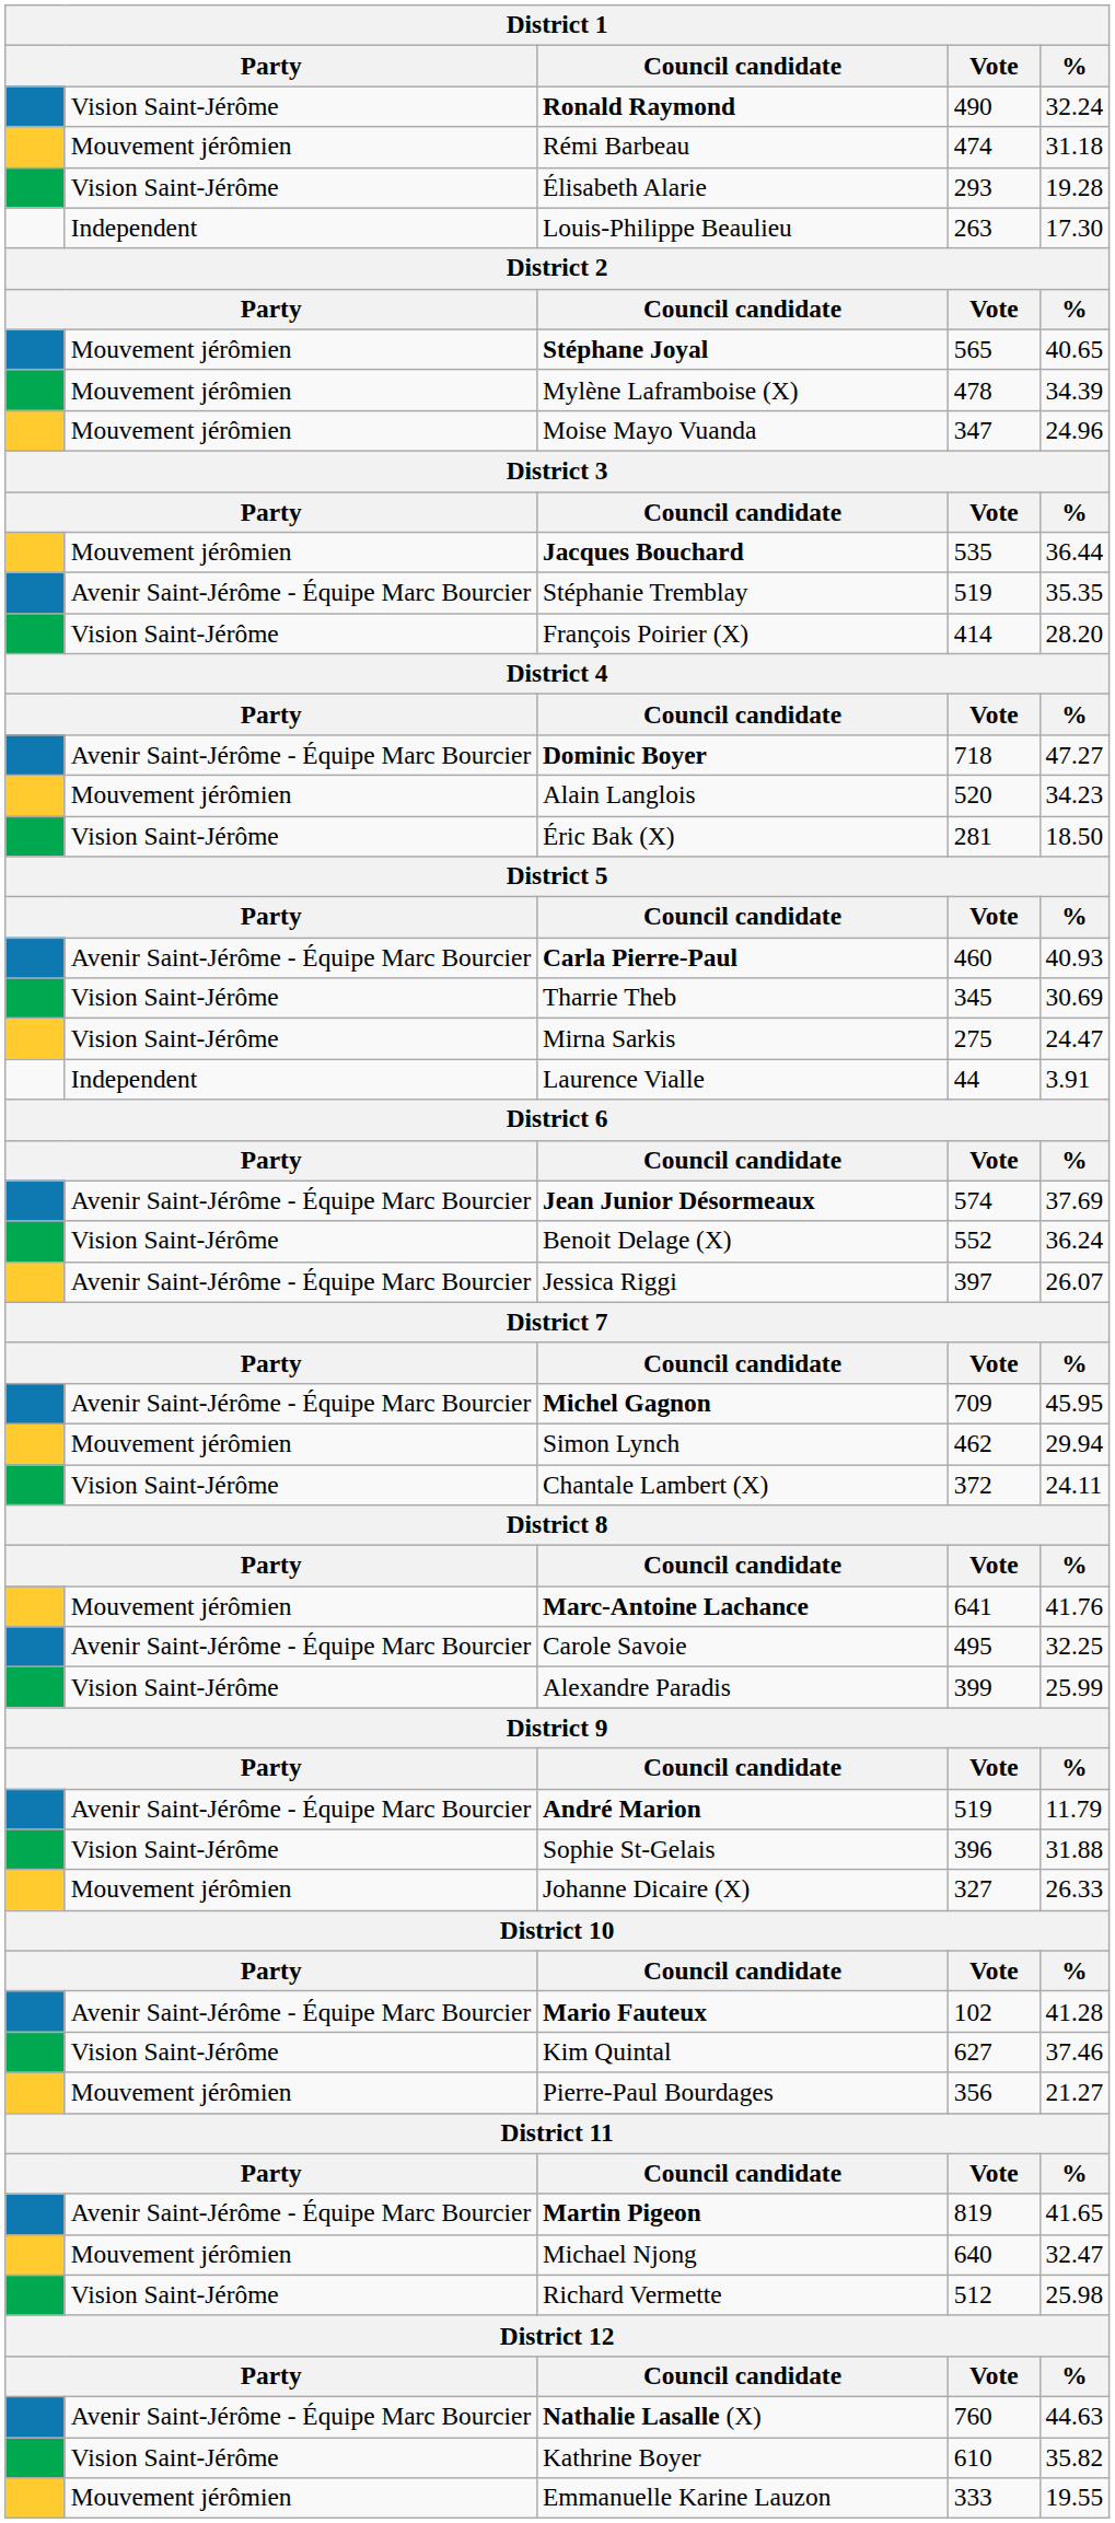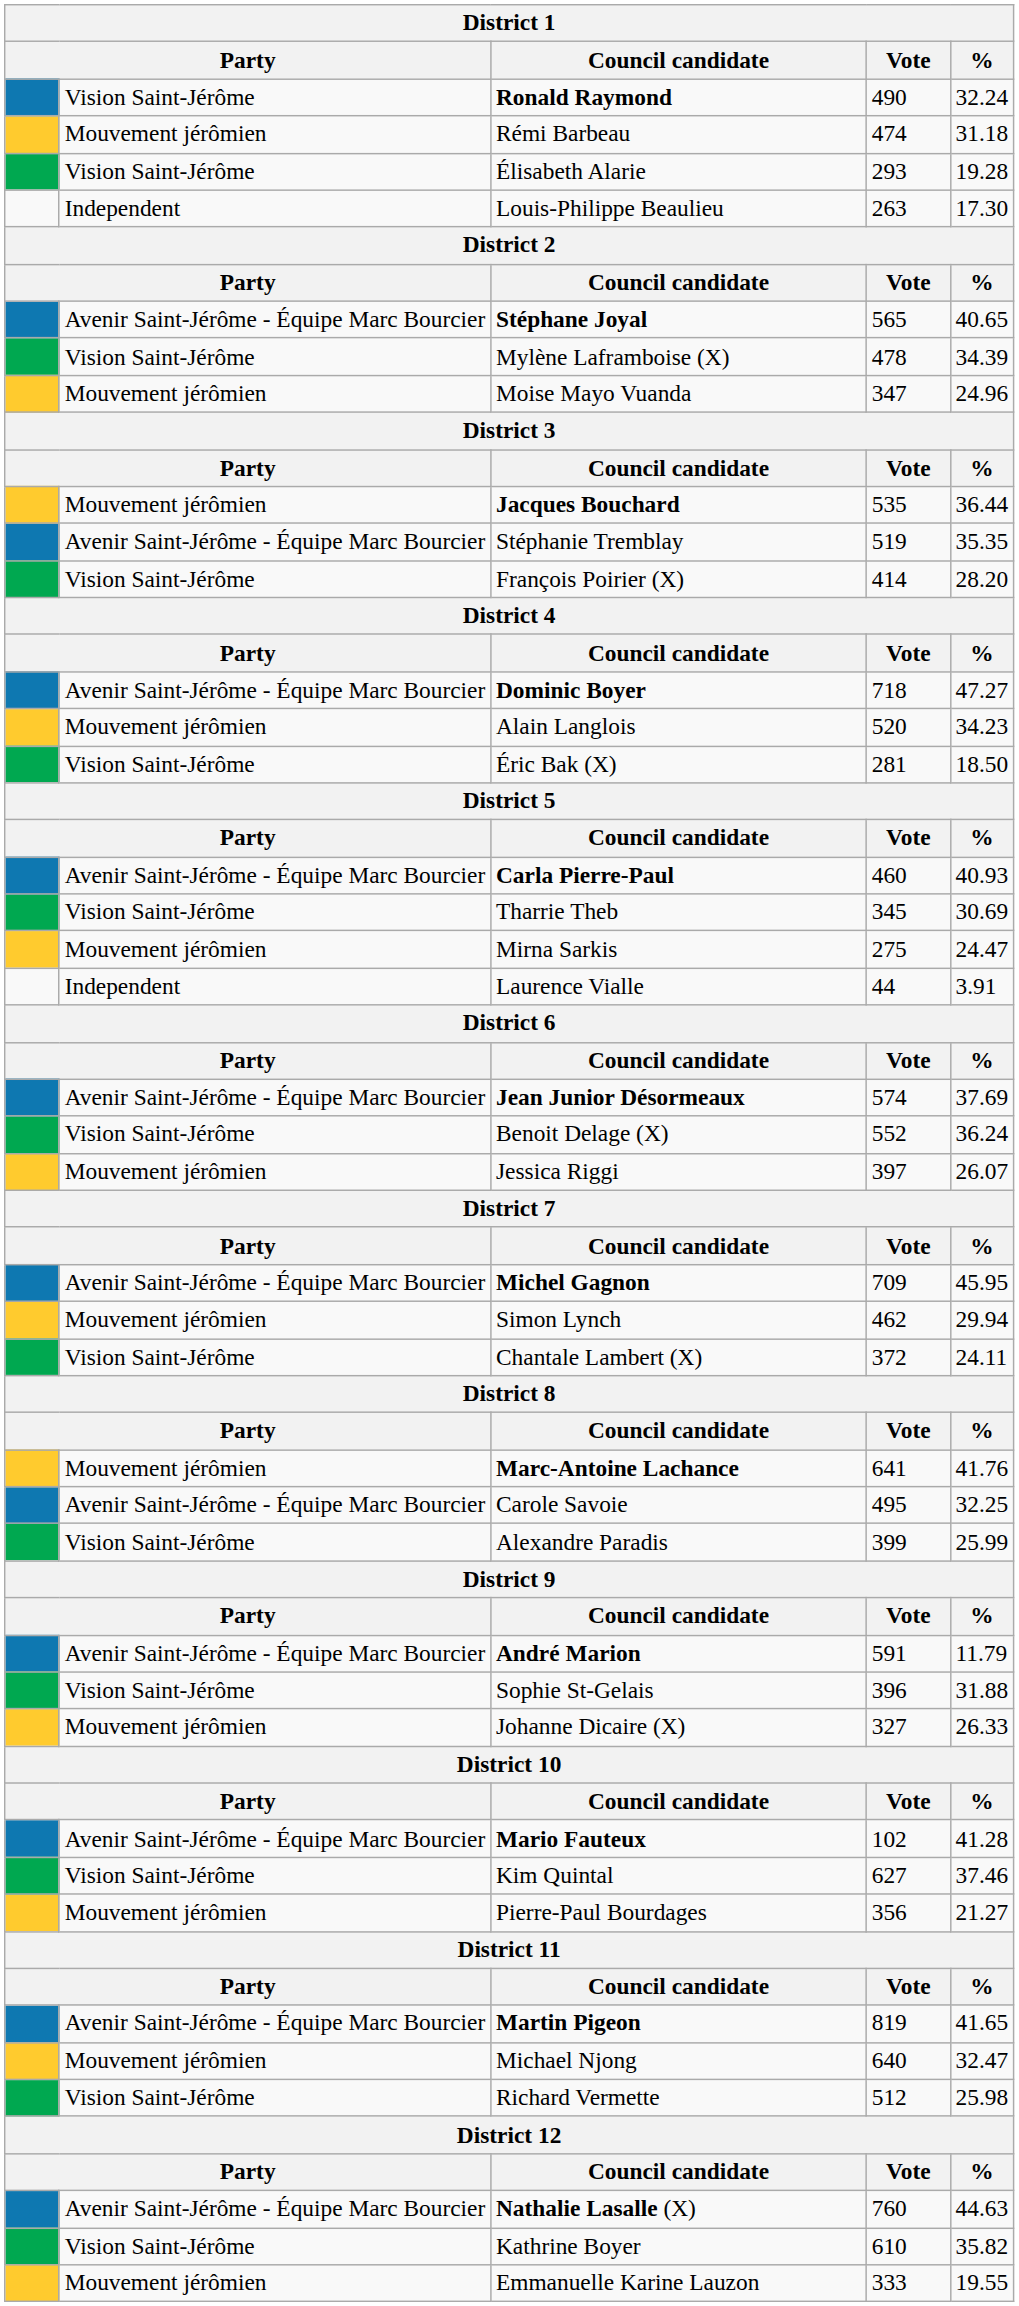 <table class="wikitable">
 <tr>
 <th colspan="5">District 1</th>
 </tr>
 <tr>
 <th bgcolor="#DDDDFF" width="230px" colspan="2">Party</th>
 <th bgcolor="#DDDDFF" width="250px">Council candidate</th>
 <th bgcolor="#DDDDFF" width="50px">Vote</th>
 <th bgcolor="#DDDDFF" width="30px">%</th>
 </tr>
 <tr>
 <td bgcolor=#0e78b1 width="30px"> </td>
 <td>Vision Saint-Jérôme</td>
 <td><strong>Ronald Raymond</strong></td>
 <td>490</td>
 <td>32.24</td>
 </tr>
 <tr>
 <td bgcolor=#ffcb2e width="30px"> </td>
 <td>Mouvement jérômien</td>
 <td>Rémi Barbeau</td>
 <td>474</td>
 <td>31.18</td>
 </tr>
 <tr>
 <td bgcolor=#00A850 width="30px"> </td>
 <td>Vision Saint-Jérôme</td>
 <td>Élisabeth Alarie</td>
 <td>293</td>
 <td>19.28</td>
 </tr>
 <tr>
 <td> </td>
 <td>Independent</td>
 <td>Louis-Philippe Beaulieu</td>
 <td>263</td>
 <td>17.30</td>
 </tr>
 <tr>
 <th colspan="5">District 2</th>
 </tr>
 <tr>
 <th bgcolor="#DDDDFF" width="230px" colspan="2">Party</th>
 <th bgcolor="#DDDDFF" width="250px">Council candidate</th>
 <th bgcolor="#DDDDFF" width="50px">Vote</th>
 <th bgcolor="#DDDDFF" width="30px">%</th>
 </tr>
 <tr>
 <td bgcolor=#0e78b1 width="30px"> </td>
-<td>Mouvement jérômien</td>
+<td>Avenir Saint-Jérôme - Équipe Marc Bourcier</td>
 <td><strong>Stéphane Joyal</strong></td>
 <td>565</td>
 <td>40.65</td>
 </tr>
 <tr>
 <td bgcolor=#00A850 width="30px"> </td>
-<td>Mouvement jérômien</td>
+<td>Vision Saint-Jérôme</td>
 <td>Mylène Laframboise (X)</td>
 <td>478</td>
 <td>34.39</td>
 </tr>
 <tr>
 <td bgcolor=#ffcb2e width="30px"> </td>
 <td>Mouvement jérômien</td>
 <td>Moise Mayo Vuanda</td>
 <td>347</td>
 <td>24.96</td>
 </tr>
 <tr>
 <th colspan="5">District 3</th>
 </tr>
 <tr>
 <th bgcolor="#DDDDFF" width="230px" colspan="2">Party</th>
 <th bgcolor="#DDDDFF" width="250px">Council candidate</th>
 <th bgcolor="#DDDDFF" width="50px">Vote</th>
 <th bgcolor="#DDDDFF" width="30px">%</th>
 </tr>
 <tr>
 <td bgcolor=#ffcb2e width="30px"> </td>
 <td>Mouvement jérômien</td>
 <td><strong>Jacques Bouchard</strong></td>
 <td>535</td>
 <td>36.44</td>
 </tr>
 <tr>
 <td bgcolor=#0e78b1 width="30px"> </td>
 <td>Avenir Saint-Jérôme - Équipe Marc Bourcier</td>
 <td>Stéphanie Tremblay</td>
 <td>519</td>
 <td>35.35</td>
 </tr>
 <tr>
 <td bgcolor=#00A850 width="30px"> </td>
 <td>Vision Saint-Jérôme</td>
 <td>François Poirier (X)</td>
 <td>414</td>
 <td>28.20</td>
 </tr>
 <tr>
 <th colspan="5">District 4</th>
 </tr>
 <tr>
 <th bgcolor="#DDDDFF" width="230px" colspan="2">Party</th>
 <th bgcolor="#DDDDFF" width="250px">Council candidate</th>
 <th bgcolor="#DDDDFF" width="50px">Vote</th>
 <th bgcolor="#DDDDFF" width="30px">%</th>
 </tr>
 <tr>
 <td bgcolor=#0e78b1 width="30px"> </td>
 <td>Avenir Saint-Jérôme - Équipe Marc Bourcier</td>
 <td><strong>Dominic Boyer</strong></td>
 <td>718</td>
 <td>47.27</td>
 </tr>
 <tr>
 <td bgcolor=#ffcb2e width="30px"> </td>
 <td>Mouvement jérômien</td>
 <td>Alain Langlois</td>
 <td>520</td>
 <td>34.23</td>
 </tr>
 <tr>
 <td bgcolor=#00A850 width="30px"> </td>
 <td>Vision Saint-Jérôme</td>
 <td>Éric Bak (X)</td>
 <td>281</td>
 <td>18.50</td>
 </tr>
 <tr>
 <th colspan="5">District 5</th>
 </tr>
 <tr>
 <th bgcolor="#DDDDFF" width="230px" colspan="2">Party</th>
 <th bgcolor="#DDDDFF" width="250px">Council candidate</th>
 <th bgcolor="#DDDDFF" width="50px">Vote</th>
 <th bgcolor="#DDDDFF" width="30px">%</th>
 </tr>
 <tr>
 <td bgcolor=#0e78b1 width="30px"> </td>
 <td>Avenir Saint-Jérôme - Équipe Marc Bourcier</td>
 <td><strong>Carla Pierre-Paul</strong></td>
 <td>460</td>
 <td>40.93</td>
 </tr>
 <tr>
 <td bgcolor=#00A850 width="30px"> </td>
 <td>Vision Saint-Jérôme</td>
 <td>Tharrie Theb</td>
 <td>345</td>
 <td>30.69</td>
 </tr>
 <tr>
 <td bgcolor=#ffcb2e width="30px"> </td>
-<td>Vision Saint-Jérôme</td>
+<td>Mouvement jérômien</td>
 <td>Mirna Sarkis</td>
 <td>275</td>
 <td>24.47</td>
 </tr>
 <tr>
 <td> </td>
 <td>Independent</td>
 <td>Laurence Vialle</td>
 <td>44</td>
 <td>3.91</td>
 </tr>
 <tr>
 <th colspan="5">District 6</th>
 </tr>
 <tr>
 <th bgcolor="#DDDDFF" width="230px" colspan="2">Party</th>
 <th bgcolor="#DDDDFF" width="250px">Council candidate</th>
 <th bgcolor="#DDDDFF" width="50px">Vote</th>
 <th bgcolor="#DDDDFF" width="30px">%</th>
 </tr>
 <tr>
 <td bgcolor=#0e78b1 width="30px"> </td>
 <td>Avenir Saint-Jérôme - Équipe Marc Bourcier</td>
 <td><strong>Jean Junior Désormeaux</strong></td>
 <td>574</td>
 <td>37.69</td>
 </tr>
 <tr>
 <td bgcolor=#00A850 width="30px"> </td>
 <td>Vision Saint-Jérôme</td>
 <td>Benoit Delage (X)</td>
 <td>552</td>
 <td>36.24</td>
 </tr>
 <tr>
 <td bgcolor=#ffcb2e width="30px"> </td>
-<td>Avenir Saint-Jérôme - Équipe Marc Bourcier</td>
+<td>Mouvement jérômien</td>
 <td>Jessica Riggi</td>
 <td>397</td>
 <td>26.07</td>
 </tr>
 <tr>
 <th colspan="5">District 7</th>
 </tr>
 <tr>
 <th bgcolor="#DDDDFF" width="230px" colspan="2">Party</th>
 <th bgcolor="#DDDDFF" width="250px">Council candidate</th>
 <th bgcolor="#DDDDFF" width="50px">Vote</th>
 <th bgcolor="#DDDDFF" width="30px">%</th>
 </tr>
 <tr>
 <td bgcolor=#0e78b1 width="30px"> </td>
 <td>Avenir Saint-Jérôme - Équipe Marc Bourcier</td>
 <td><strong>Michel Gagnon</strong></td>
 <td>709</td>
 <td>45.95</td>
 </tr>
 <tr>
 <td bgcolor=#ffcb2e width="30px"> </td>
 <td>Mouvement jérômien</td>
 <td>Simon Lynch</td>
 <td>462</td>
 <td>29.94</td>
 </tr>
 <tr>
 <td bgcolor=#00A850 width="30px"> </td>
 <td>Vision Saint-Jérôme</td>
 <td>Chantale Lambert (X)</td>
 <td>372</td>
 <td>24.11</td>
 </tr>
 <tr>
 <th colspan="5">District 8</th>
 </tr>
 <tr>
 <th bgcolor="#DDDDFF" width="230px" colspan="2">Party</th>
 <th bgcolor="#DDDDFF" width="250px">Council candidate</th>
 <th bgcolor="#DDDDFF" width="50px">Vote</th>
 <th bgcolor="#DDDDFF" width="30px">%</th>
 </tr>
 <tr>
 <td bgcolor=#ffcb2e width="30px"> </td>
 <td>Mouvement jérômien</td>
 <td><strong>Marc-Antoine Lachance</strong></td>
 <td>641</td>
 <td>41.76</td>
 </tr>
 <tr>
 <td bgcolor=#0e78b1 width="30px"> </td>
 <td>Avenir Saint-Jérôme - Équipe Marc Bourcier</td>
 <td>Carole Savoie</td>
 <td>495</td>
 <td>32.25</td>
 </tr>
 <tr>
 <td bgcolor=#00A850 width="30px"> </td>
 <td>Vision Saint-Jérôme</td>
 <td>Alexandre Paradis</td>
 <td>399</td>
 <td>25.99</td>
 </tr>
 <tr>
 <th colspan="5">District 9</th>
 </tr>
 <tr>
 <th bgcolor="#DDDDFF" width="230px" colspan="2">Party</th>
 <th bgcolor="#DDDDFF" width="250px">Council candidate</th>
 <th bgcolor="#DDDDFF" width="50px">Vote</th>
 <th bgcolor="#DDDDFF" width="30px">%</th>
 </tr>
 <tr>
 <td bgcolor=#0e78b1 width="30px"> </td>
 <td>Avenir Saint-Jérôme - Équipe Marc Bourcier</td>
 <td><strong>André Marion</strong></td>
-<td>519</td>
+<td>591</td>
 <td>11.79</td>
 </tr>
 <tr>
 <td bgcolor=#00A850 width="30px"> </td>
 <td>Vision Saint-Jérôme</td>
 <td>Sophie St-Gelais</td>
 <td>396</td>
 <td>31.88</td>
 </tr>
 <tr>
 <td bgcolor=#ffcb2e width="30px"> </td>
 <td>Mouvement jérômien</td>
 <td>Johanne Dicaire  (X)</td>
 <td>327</td>
 <td>26.33</td>
 </tr>
 <tr>
 <th colspan="5">District 10</th>
 </tr>
 <tr>
 <th bgcolor="#DDDDFF" width="230px" colspan="2">Party</th>
 <th bgcolor="#DDDDFF" width="250px">Council candidate</th>
 <th bgcolor="#DDDDFF" width="50px">Vote</th>
 <th bgcolor="#DDDDFF" width="30px">%</th>
 </tr>
 <tr>
 <td bgcolor=#0e78b1 width="30px"> </td>
 <td>Avenir Saint-Jérôme - Équipe Marc Bourcier</td>
 <td><strong>Mario Fauteux</strong></td>
 <td>102</td>
 <td>41.28</td>
 </tr>
 <tr>
 <td bgcolor=#00A850 width="30px"> </td>
 <td>Vision Saint-Jérôme</td>
 <td>Kim Quintal</td>
 <td>627</td>
 <td>37.46</td>
 </tr>
 <tr>
 <td bgcolor=#ffcb2e width="30px"> </td>
 <td>Mouvement jérômien</td>
 <td>Pierre-Paul Bourdages</td>
 <td>356</td>
 <td>21.27</td>
 </tr>
 <tr>
 <th colspan="5">District 11</th>
 </tr>
 <tr>
 <th bgcolor="#DDDDFF" width="230px" colspan="2">Party</th>
 <th bgcolor="#DDDDFF" width="250px">Council candidate</th>
 <th bgcolor="#DDDDFF" width="50px">Vote</th>
 <th bgcolor="#DDDDFF" width="30px">%</th>
 </tr>
 <tr>
 <td bgcolor=#0e78b1 width="30px"> </td>
 <td>Avenir Saint-Jérôme - Équipe Marc Bourcier</td>
 <td><strong>Martin Pigeon</strong></td>
 <td>819</td>
 <td>41.65</td>
 </tr>
 <tr>
 <td bgcolor=#ffcb2e width="30px"> </td>
 <td>Mouvement jérômien</td>
 <td>Michael Njong</td>
 <td>640</td>
 <td>32.47</td>
 </tr>
 <tr>
 <td bgcolor=#00A850 width="30px"> </td>
 <td>Vision Saint-Jérôme</td>
 <td>Richard Vermette</td>
 <td>512</td>
 <td>25.98</td>
 </tr>
 <tr>
 <th colspan="5">District 12</th>
 </tr>
 <tr>
 <th bgcolor="#DDDDFF" width="230px" colspan="2">Party</th>
 <th bgcolor="#DDDDFF" width="250px">Council candidate</th>
 <th bgcolor="#DDDDFF" width="50px">Vote</th>
 <th bgcolor="#DDDDFF" width="30px">%</th>
 </tr>
 <tr>
 <td bgcolor=#0e78b1 width="30px"> </td>
 <td>Avenir Saint-Jérôme - Équipe Marc Bourcier</td>
 <td><strong>Nathalie Lasalle</strong> (X)</td>
 <td>760</td>
 <td>44.63</td>
 </tr>
 <tr>
 <td bgcolor=#00A850 width="30px"> </td>
 <td>Vision Saint-Jérôme</td>
 <td>Kathrine Boyer</td>
 <td>610</td>
 <td>35.82</td>
 </tr>
 <tr>
 <td bgcolor=#ffcb2e width="30px"> </td>
 <td>Mouvement jérômien</td>
 <td>Emmanuelle Karine Lauzon</td>
 <td>333</td>
 <td>19.55</td>
 </tr>
 </table>
